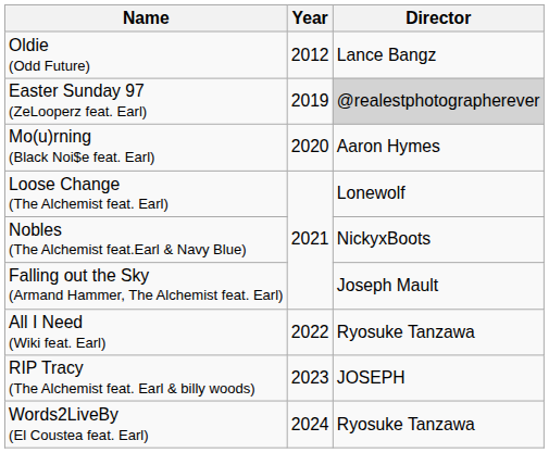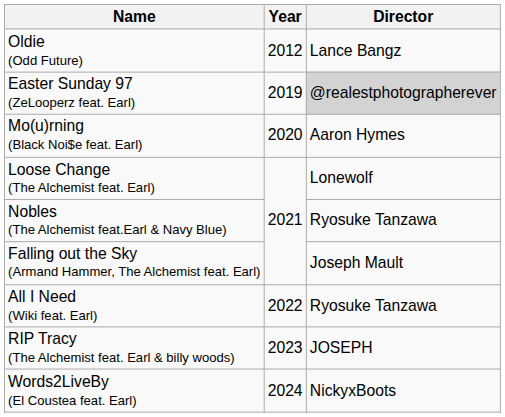 <table class="wikitable">
 <tr>
 <th>Name</th>
 <th>Year</th>
 <th>Director</th>
 </tr>
 <tr>
 <td>Oldie<br><small>(Odd Future)</small></td>
 <td>2012</td>
 <td>Lance Bangz</td>
 </tr>
 <tr>
 <td>Easter Sunday 97<br><small>(ZeLooperz feat. Earl)</small></td>
 <td>2019</td>
 <td style="background: lightgrey;">@realestphotographerever</td>
 </tr>
 <tr>
 <td>Mo(u)rning<br><small>(Black Noi$e feat. Earl)</small></td>
 <td>2020</td>
 <td>Aaron Hymes</td>
 </tr>
 <tr>
 <td>Loose Change<br><small>(The Alchemist feat. Earl)</small></td>
 <td rowspan="3">2021</td>
 <td>Lonewolf</td>
 </tr>
 <tr>
 <td>Nobles<br><small>(The Alchemist feat.Earl & Navy Blue)</small></td>
-<td>NickyxBoots</td>
+<td>Ryosuke Tanzawa</td>
 </tr>
 <tr>
 <td>Falling out the Sky<br><small>(Armand Hammer, The Alchemist feat. Earl)</small></td>
 <td>Joseph Mault</td>
 </tr>
 <tr>
 <td>All I Need<br><small>(Wiki feat. Earl)</small></td>
 <td>2022</td>
 <td>Ryosuke Tanzawa</td>
 </tr>
 <tr>
 <td>RIP Tracy<br><small>(The Alchemist feat. Earl & billy woods)</small></td>
 <td>2023</td>
 <td>JOSEPH</td>
 </tr>
 <tr>
 <td>Words2LiveBy<br><small>(El Coustea feat. Earl)</small></td>
 <td>2024</td>
-<td>Ryosuke Tanzawa</td>
+<td>NickyxBoots</td>
 </tr>
 </table>
